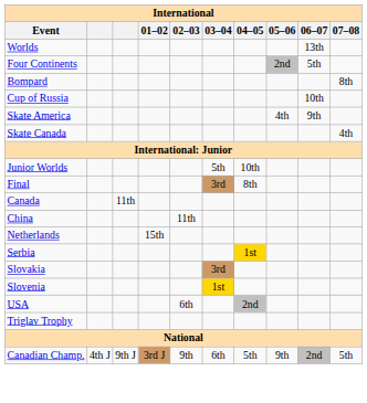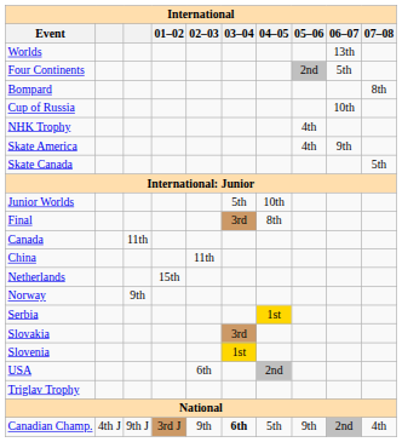 <table class="wikitable" style="text-align:center">
 <tr>
 <th colspan="10" style="background-color: #ffdead; " align="center">International</th>
 </tr>
 <tr>
 <th>Event</th>
 <th></th>
 <th></th>
 <th>01–02</th>
 <th>02–03</th>
 <th>03–04</th>
 <th>04–05</th>
 <th>05–06</th>
 <th>06–07</th>
 <th>07–08</th>
 </tr>
 <tr>
 <td align=left><a href='#'>Worlds</a></td>
 <td></td>
 <td></td>
 <td></td>
 <td></td>
 <td></td>
 <td></td>
 <td></td>
 <td>13th</td>
 <td></td>
 </tr>
 <tr>
 <td align=left><a href='#'>Four Continents</a></td>
 <td></td>
 <td></td>
 <td></td>
 <td></td>
 <td></td>
 <td></td>
 <td bgcolor=silver>2nd</td>
 <td>5th</td>
 <td></td>
 </tr>
 <tr>
 <td align=left> <a href='#'>Bompard</a></td>
 <td></td>
 <td></td>
 <td></td>
 <td></td>
 <td></td>
 <td></td>
 <td></td>
 <td></td>
 <td>8th</td>
 </tr>
 <tr>
 <td align=left> <a href='#'>Cup of Russia</a></td>
 <td></td>
 <td></td>
 <td></td>
 <td></td>
 <td></td>
 <td></td>
 <td></td>
 <td>10th</td>
 <td></td>
 </tr>
 <tr>
+<td align=left> <a href='#'>NHK Trophy</a></td>
+<td></td>
+<td></td>
+<td></td>
+<td></td>
+<td></td>
+<td></td>
+<td>4th</td>
+<td></td>
+<td></td>
+</tr>
+<tr>
 <td align=left> <a href='#'>Skate America</a></td>
 <td></td>
 <td></td>
 <td></td>
 <td></td>
 <td></td>
 <td></td>
 <td>4th</td>
 <td>9th</td>
 <td></td>
 </tr>
 <tr>
 <td align=left> <a href='#'>Skate Canada</a></td>
 <td></td>
 <td></td>
 <td></td>
 <td></td>
 <td></td>
 <td></td>
 <td></td>
 <td></td>
-<td>4th</td>
+<td>5th</td>
 </tr>
 <tr>
 <th colspan="10" style="background-color: #ffdead; " align="center">International: Junior</th>
 </tr>
 <tr>
 <td align=left><a href='#'>Junior Worlds</a></td>
 <td></td>
 <td></td>
 <td></td>
 <td></td>
 <td>5th</td>
 <td>10th</td>
 <td></td>
 <td></td>
 <td></td>
 </tr>
 <tr>
 <td align=left> <a href='#'>Final</a></td>
 <td></td>
 <td></td>
 <td></td>
 <td></td>
 <td bgcolor=cc9966>3rd</td>
 <td>8th</td>
 <td></td>
 <td></td>
 <td></td>
 </tr>
 <tr>
 <td align=left> <a href='#'>Canada</a></td>
 <td></td>
 <td>11th</td>
 <td></td>
 <td></td>
 <td></td>
 <td></td>
 <td></td>
 <td></td>
 <td></td>
 </tr>
 <tr>
 <td align=left> <a href='#'>China</a></td>
 <td></td>
 <td></td>
 <td></td>
 <td>11th</td>
 <td></td>
 <td></td>
 <td></td>
 <td></td>
 <td></td>
 </tr>
 <tr>
 <td align=left> <a href='#'>Netherlands</a></td>
 <td></td>
 <td></td>
 <td>15th</td>
+<td></td>
+<td></td>
+<td></td>
+<td></td>
+<td></td>
+<td></td>
+</tr>
+<tr>
+<td align=left> <a href='#'>Norway</a></td>
+<td></td>
+<td>9th</td>
+<td></td>
 <td></td>
 <td></td>
 <td></td>
 <td></td>
 <td></td>
 <td></td>
 </tr>
 <tr>
 <td align=left> <a href='#'>Serbia</a></td>
 <td></td>
 <td></td>
 <td></td>
 <td></td>
 <td></td>
 <td bgcolor=gold>1st</td>
 <td></td>
 <td></td>
 <td></td>
 </tr>
 <tr>
 <td align=left> <a href='#'>Slovakia</a></td>
 <td></td>
 <td></td>
 <td></td>
 <td></td>
 <td bgcolor=cc9966>3rd</td>
 <td></td>
 <td></td>
 <td></td>
 <td></td>
 </tr>
 <tr>
 <td align=left> <a href='#'>Slovenia</a></td>
 <td></td>
 <td></td>
 <td></td>
 <td></td>
 <td bgcolor=gold>1st</td>
 <td></td>
 <td></td>
 <td></td>
 <td></td>
 </tr>
 <tr>
 <td align=left> <a href='#'>USA</a></td>
 <td></td>
 <td></td>
 <td></td>
 <td>6th</td>
 <td></td>
 <td bgcolor=silver>2nd</td>
 <td></td>
 <td></td>
 <td></td>
 </tr>
 <tr>
 <td align=left><a href='#'>Triglav Trophy</a></td>
 <td></td>
 <td></td>
 <td></td>
 <td></td>
 <td></td>
 <td></td>
 <td></td>
 <td></td>
 <td></td>
 </tr>
 <tr>
 <th colspan="10" style="background-color: #ffdead; " align="center">National</th>
 </tr>
 <tr>
 <td align=left><a href='#'>Canadian Champ.</a></td>
 <td>4th J</td>
 <td>9th J</td>
 <td bgcolor="cc9966">3rd J</td>
 <td>9th</td>
-<td>6th</td>
+<td><strong>6th</strong></td>
 <td>5th</td>
 <td>9th</td>
 <td bgcolor=silver>2nd</td>
-<td>5th</td>
+<td>4th</td>
 </tr>
 </table>
